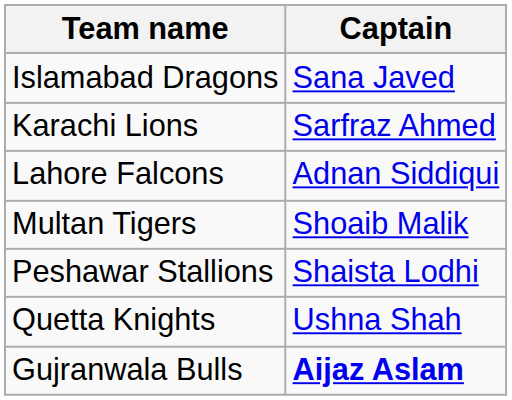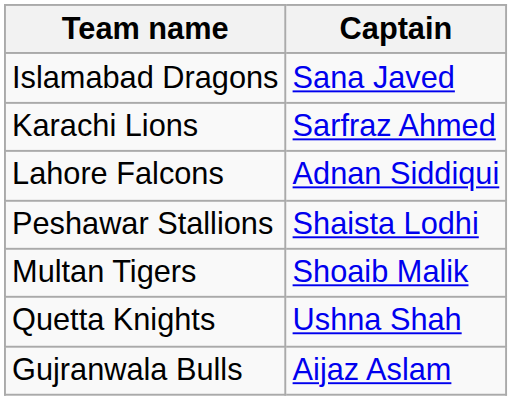 <table class="wikitable">
 <tr>
 <th>Team name</th>
 <th>Captain</th>
 </tr>
 <tr>
 <td>Islamabad Dragons</td>
 <td><a href='#'>Sana Javed</a></td>
 </tr>
 <tr>
 <td>Karachi Lions</td>
 <td><a href='#'>Sarfraz Ahmed</a></td>
 </tr>
 <tr>
 <td>Lahore Falcons</td>
 <td><a href='#'>Adnan Siddiqui</a></td>
 </tr>
 <tr>
+<td>Peshawar Stallions</td>
+<td><a href='#'>Shaista Lodhi</a></td>
+</tr>
+<tr>
 <td>Multan Tigers</td>
 <td><a href='#'>Shoaib Malik</a></td>
-</tr>
-<tr>
-<td>Peshawar Stallions</td>
-<td><a href='#'>Shaista Lodhi</a></td>
 </tr>
 <tr>
 <td>Quetta Knights</td>
 <td><a href='#'>Ushna Shah</a></td>
 </tr>
 <tr>
 <td>Gujranwala Bulls</td>
-<td><strong><a href='#'>Aijaz Aslam</a></strong></td>
+<td><a href='#'>Aijaz Aslam</a></td>
 </tr>
 </table>
